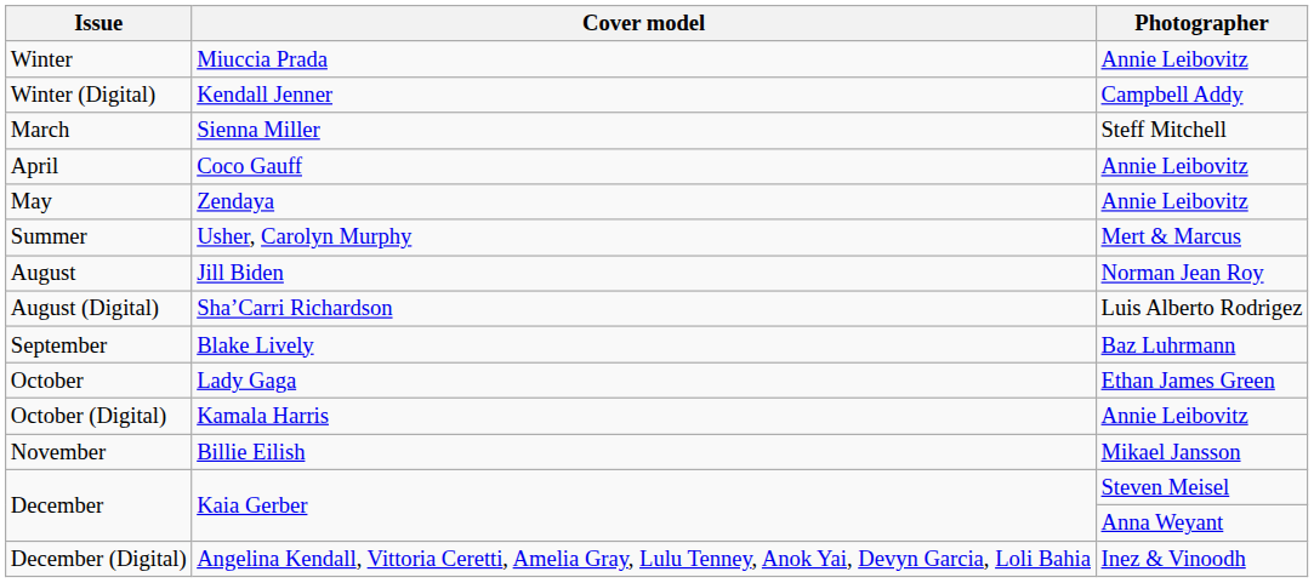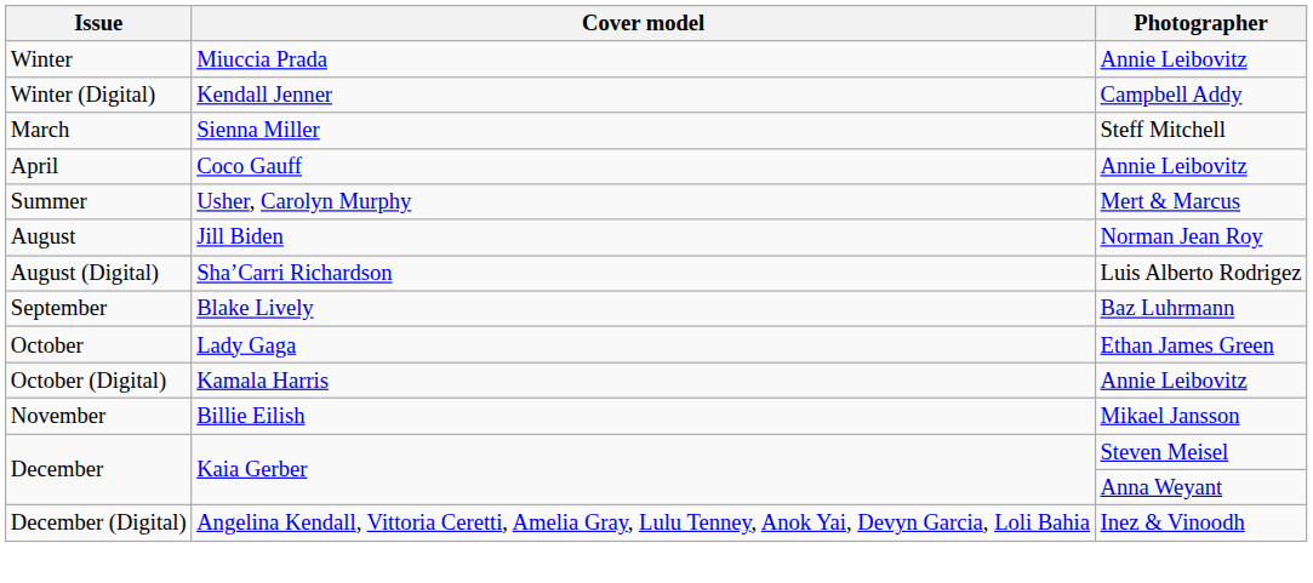 <table class="sortable wikitable">
 <tr>
 <th>Issue</th>
 <th>Cover model</th>
 <th>Photographer</th>
 </tr>
 <tr>
 <td>Winter</td>
 <td><a href='#'>Miuccia Prada</a></td>
 <td><a href='#'>Annie Leibovitz</a></td>
 </tr>
 <tr>
 <td>Winter (Digital)</td>
 <td><a href='#'>Kendall Jenner</a></td>
 <td><a href='#'>Campbell Addy</a></td>
 </tr>
 <tr>
 <td>March</td>
 <td><a href='#'>Sienna Miller</a></td>
 <td>Steff Mitchell</td>
 </tr>
 <tr>
 <td>April</td>
 <td><a href='#'>Coco Gauff</a></td>
-<td><a href='#'>Annie Leibovitz</a></td>
-</tr>
-<tr>
-<td>May</td>
-<td><a href='#'>Zendaya</a></td>
 <td><a href='#'>Annie Leibovitz</a></td>
 </tr>
 <tr>
 <td>Summer</td>
 <td><a href='#'>Usher</a>, <a href='#'>Carolyn Murphy</a></td>
 <td><a href='#'>Mert & Marcus</a></td>
 </tr>
 <tr>
 <td>August</td>
 <td><a href='#'>Jill Biden</a></td>
 <td><a href='#'>Norman Jean Roy</a></td>
 </tr>
 <tr>
 <td>August (Digital)</td>
 <td><a href='#'>Sha’Carri Richardson</a></td>
 <td>Luis Alberto Rodrigez</td>
 </tr>
 <tr>
 <td>September</td>
 <td><a href='#'>Blake Lively</a></td>
 <td><a href='#'>Baz Luhrmann</a></td>
 </tr>
 <tr>
 <td>October</td>
 <td><a href='#'>Lady Gaga</a></td>
 <td><a href='#'>Ethan James Green</a></td>
 </tr>
 <tr>
 <td>October (Digital)</td>
 <td><a href='#'>Kamala Harris</a></td>
 <td><a href='#'>Annie Leibovitz</a></td>
 </tr>
 <tr>
 <td>November</td>
 <td><a href='#'>Billie Eilish</a></td>
 <td><a href='#'>Mikael Jansson</a></td>
 </tr>
 <tr>
 <td rowspan="2">December</td>
 <td rowspan="2"><a href='#'>Kaia Gerber</a></td>
 <td><a href='#'>Steven Meisel</a></td>
 </tr>
 <tr>
 <td><a href='#'>Anna Weyant</a></td>
 </tr>
 <tr>
 <td>December (Digital)</td>
 <td><a href='#'>Angelina Kendall</a>, <a href='#'>Vittoria Ceretti</a>, <a href='#'>Amelia Gray</a>, <a href='#'>Lulu Tenney</a>, <a href='#'>Anok Yai</a>, <a href='#'>Devyn Garcia</a>, <a href='#'>Loli Bahia</a></td>
 <td><a href='#'>Inez & Vinoodh</a></td>
 </tr>
 </table>
